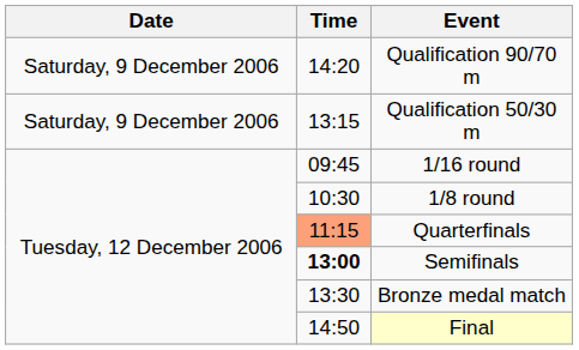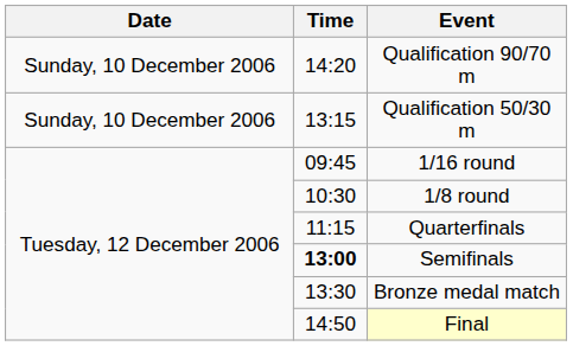 <table class = "wikitable" style="text-align:center;">
 <tr>
 <th width=220>Date</th>
 <th width=50>Time</th>
 <th width=150>Event</th>
 </tr>
 <tr>
-<td>Saturday, 9 December 2006</td>
+<td>Sunday, 10 December 2006</td>
 <td>14:20</td>
 <td>Qualification 90/70 m</td>
 </tr>
 <tr>
-<td>Saturday, 9 December 2006</td>
+<td>Sunday, 10 December 2006</td>
 <td>13:15</td>
 <td>Qualification 50/30 m</td>
 </tr>
 <tr>
 <td rowspan=6>Tuesday, 12 December 2006</td>
 <td>09:45</td>
 <td>1/16 round</td>
 </tr>
 <tr>
 <td>10:30</td>
 <td>1/8 round</td>
 </tr>
 <tr>
-<td style="background: lightsalmon;">11:15</td>
+<td>11:15</td>
 <td>Quarterfinals</td>
 </tr>
 <tr>
 <td><strong>13:00</strong></td>
 <td>Semifinals</td>
 </tr>
 <tr>
 <td>13:30</td>
 <td>Bronze medal match</td>
 </tr>
 <tr>
 <td>14:50</td>
 <td bgcolor=ffffcc>Final</td>
 </tr>
 </table>
